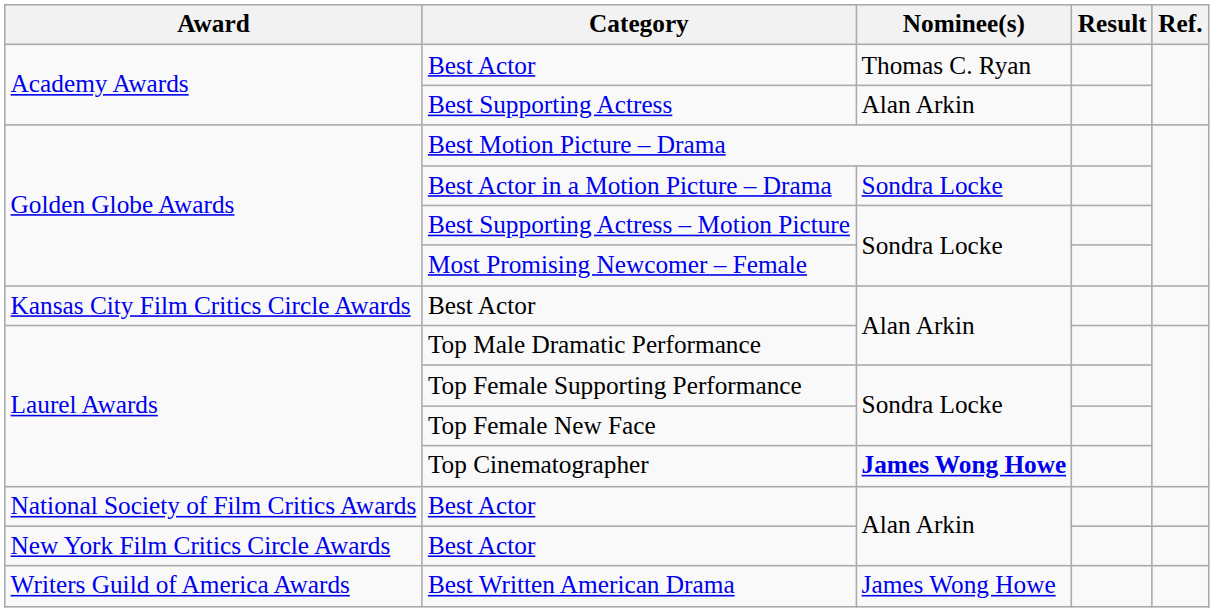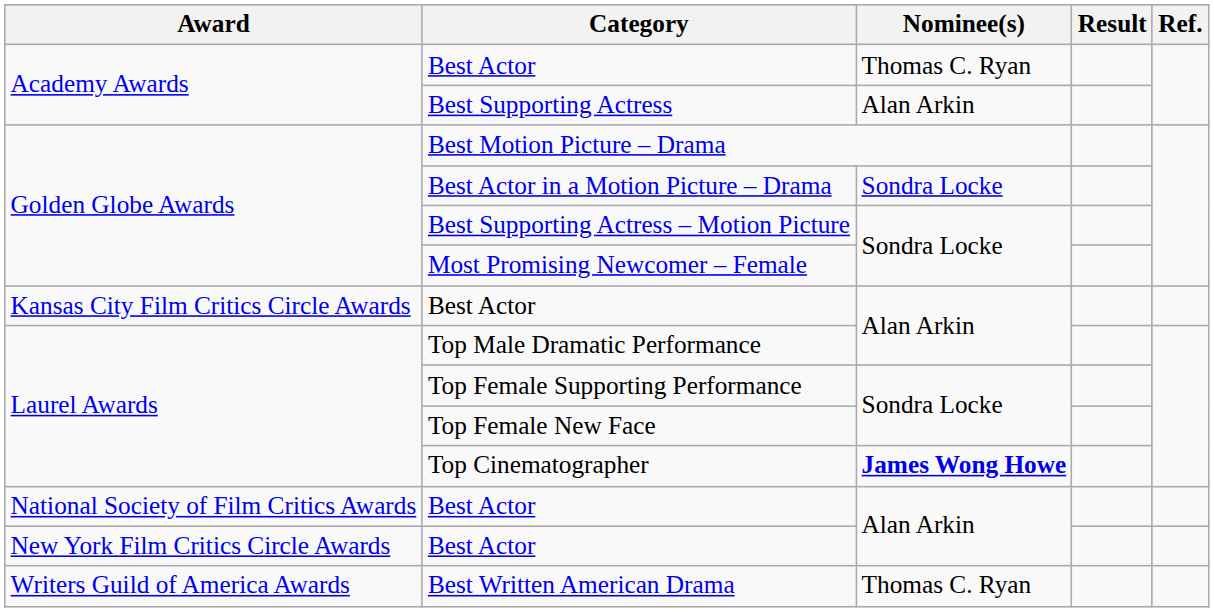 <table class="wikitable plainrowheaders">
 <tr>
 <th>Award</th>
 <th>Category</th>
 <th>Nominee(s)</th>
 <th>Result</th>
 <th>Ref.</th>
 </tr>
 <tr>
 <td rowspan="2"><a href='#'>Academy Awards</a></td>
 <td><a href='#'>Best Actor</a></td>
 <td>Thomas C. Ryan</td>
 <td></td>
 <td align="center" rowspan="2"></td>
 </tr>
 <tr>
 <td><a href='#'>Best Supporting Actress</a></td>
 <td>Alan Arkin</td>
 <td></td>
 </tr>
 <tr>
 <td rowspan="4"><a href='#'>Golden Globe Awards</a></td>
 <td colspan="2"><a href='#'>Best Motion Picture – Drama</a></td>
 <td></td>
 <td align="center" rowspan="4"></td>
 </tr>
 <tr>
 <td><a href='#'>Best Actor in a Motion Picture – Drama</a></td>
 <td><a href='#'>Sondra Locke</a></td>
 <td></td>
 </tr>
 <tr>
 <td><a href='#'>Best Supporting Actress – Motion Picture</a></td>
 <td rowspan="2">Sondra Locke</td>
 <td></td>
 </tr>
 <tr>
 <td><a href='#'>Most Promising Newcomer – Female</a></td>
 <td></td>
 </tr>
 <tr>
 <td><a href='#'>Kansas City Film Critics Circle Awards</a></td>
 <td>Best Actor</td>
 <td rowspan="2">Alan Arkin</td>
 <td></td>
 <td align="center"></td>
 </tr>
 <tr>
 <td rowspan="4"><a href='#'>Laurel Awards</a></td>
 <td>Top Male Dramatic Performance</td>
 <td></td>
 <td align="center" rowspan="4"></td>
 </tr>
 <tr>
 <td>Top Female Supporting Performance</td>
 <td rowspan="2">Sondra Locke</td>
 <td></td>
 </tr>
 <tr>
 <td>Top Female New Face</td>
 <td></td>
 </tr>
 <tr>
 <td>Top Cinematographer</td>
 <td><strong><a href='#'>James Wong Howe</a></strong></td>
 <td></td>
 </tr>
 <tr>
 <td><a href='#'>National Society of Film Critics Awards</a></td>
 <td><a href='#'>Best Actor</a></td>
 <td rowspan="2">Alan Arkin</td>
 <td></td>
 <td align="center"></td>
 </tr>
 <tr>
 <td><a href='#'>New York Film Critics Circle Awards</a></td>
 <td><a href='#'>Best Actor</a></td>
 <td></td>
 <td align="center"></td>
 </tr>
 <tr>
 <td><a href='#'>Writers Guild of America Awards</a></td>
 <td><a href='#'>Best Written American Drama</a></td>
-<td><a href='#'>James Wong Howe</a></td>
+<td>Thomas C. Ryan</td>
 <td></td>
 <td align="center"></td>
 </tr>
 </table>
